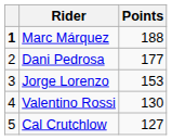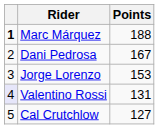 <table class="wikitable" style="font-size: 95%;">
 <tr>
 <th></th>
 <th>Rider</th>
 <th>Points</th>
 </tr>
 <tr>
 <td align=center><strong>1</strong></td>
 <td> <a href='#'>Marc Márquez</a></td>
 <td align=right>188</td>
 </tr>
 <tr>
 <td align=center>2</td>
 <td> <a href='#'>Dani Pedrosa</a></td>
-<td align=right>177</td>
+<td align=right>167</td>
 </tr>
 <tr>
 <td align=center>3</td>
 <td> <a href='#'>Jorge Lorenzo</a></td>
 <td align=right>153</td>
 </tr>
 <tr>
-<td align=center>4</td>
+<td align=center style="background: lavender;">4</td>
 <td> <a href='#'>Valentino Rossi</a></td>
-<td align=right>130</td>
+<td align=right>131</td>
 </tr>
 <tr>
 <td align=center>5</td>
 <td> <a href='#'>Cal Crutchlow</a></td>
 <td align=right>127</td>
 </tr>
 </table>
